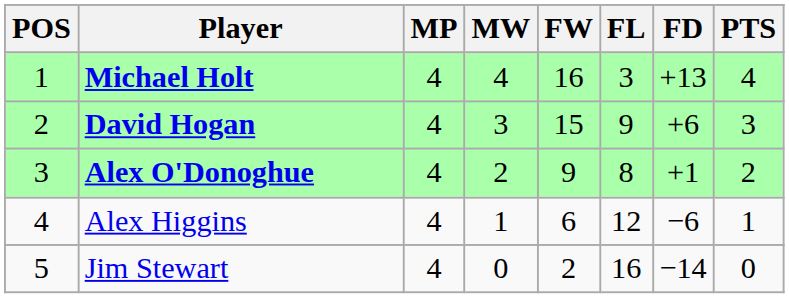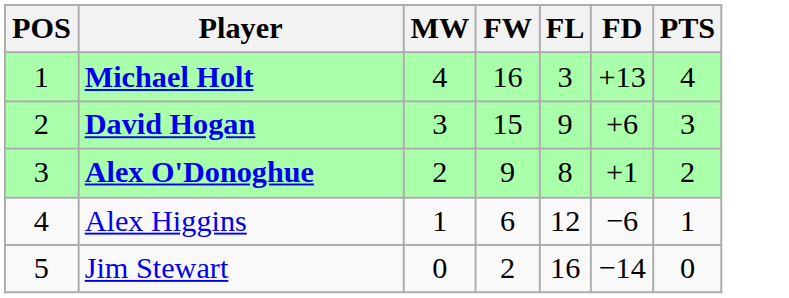 <table class="wikitable" style="text-align: center;">
 <tr>
 <th width=20>POS</th>
 <th width=165>Player</th>
-<th width=20>MP</th>
 <th width=20>MW</th>
 <th width=20>FW</th>
 <th width=20>FL</th>
 <th width=20>FD</th>
 <th width=20>PTS</th>
 </tr>
 <tr style="background:#afa;">
 <td>1</td>
 <td style="text-align:left;"> <strong><a href='#'>Michael Holt</a></strong></td>
 <td>4</td>
-<td>4</td>
 <td>16</td>
 <td>3</td>
 <td>+13</td>
 <td>4</td>
 </tr>
 <tr style="background:#afa;">
 <td>2</td>
 <td style="text-align:left;"> <strong><a href='#'>David Hogan</a></strong></td>
-<td>4</td>
 <td>3</td>
 <td>15</td>
 <td>9</td>
 <td>+6</td>
 <td>3</td>
 </tr>
 <tr style="background:#afa;">
 <td>3</td>
 <td style="text-align:left;"> <strong><a href='#'>Alex O'Donoghue</a></strong></td>
-<td>4</td>
 <td>2</td>
 <td>9</td>
 <td>8</td>
 <td>+1</td>
 <td>2</td>
 </tr>
 <tr>
 <td>4</td>
 <td style="text-align:left;"> <a href='#'>Alex Higgins</a></td>
-<td>4</td>
 <td>1</td>
 <td>6</td>
 <td>12</td>
 <td>−6</td>
 <td>1</td>
 </tr>
 <tr>
 <td>5</td>
 <td style="text-align:left;"> <a href='#'>Jim Stewart</a></td>
-<td>4</td>
 <td>0</td>
 <td>2</td>
 <td>16</td>
 <td>−14</td>
 <td>0</td>
 </tr>
 </table>
